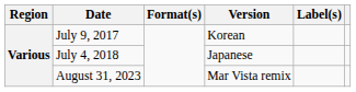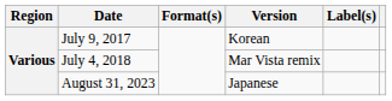 <table class="wikitable plainrowheaders">
 <tr>
 <th>Region</th>
 <th>Date</th>
 <th>Format(s)</th>
 <th>Version</th>
 <th>Label(s)</th>
 <th></th>
 </tr>
 <tr>
 <th rowspan="3" scope="row">Various</th>
 <td>July 9, 2017</td>
 <td rowspan="3"></td>
 <td>Korean</td>
 <td></td>
 <td style="text-align: center;"></td>
 </tr>
 <tr>
 <td>July 4, 2018</td>
-<td>Japanese</td>
+<td>Mar Vista remix</td>
 <td></td>
 <td style="text-align: center;"></td>
 </tr>
 <tr>
 <td>August 31, 2023</td>
-<td>Mar Vista remix</td>
+<td>Japanese</td>
 <td></td>
 <td style="text-align: center;"></td>
 </tr>
 </table>
